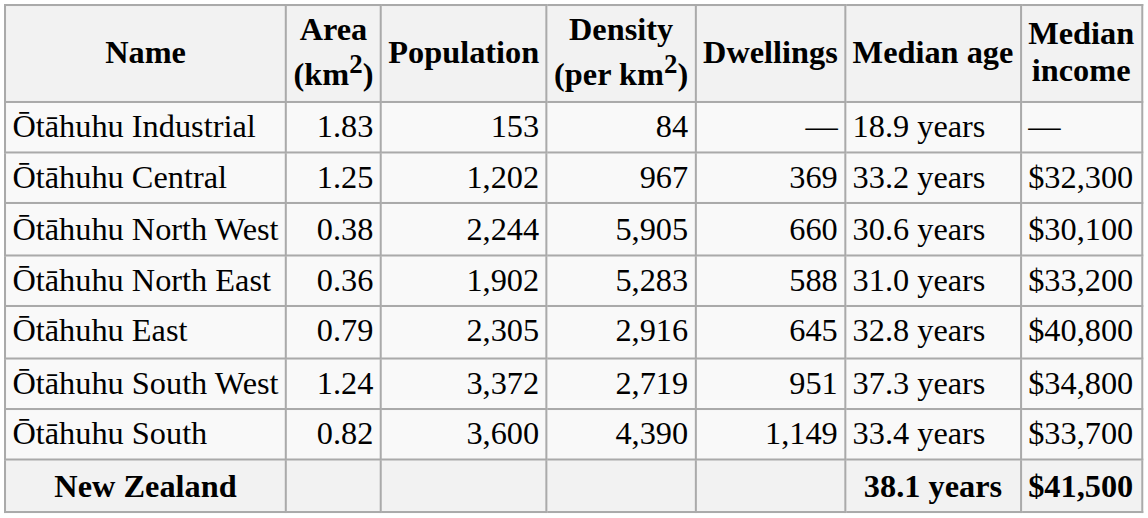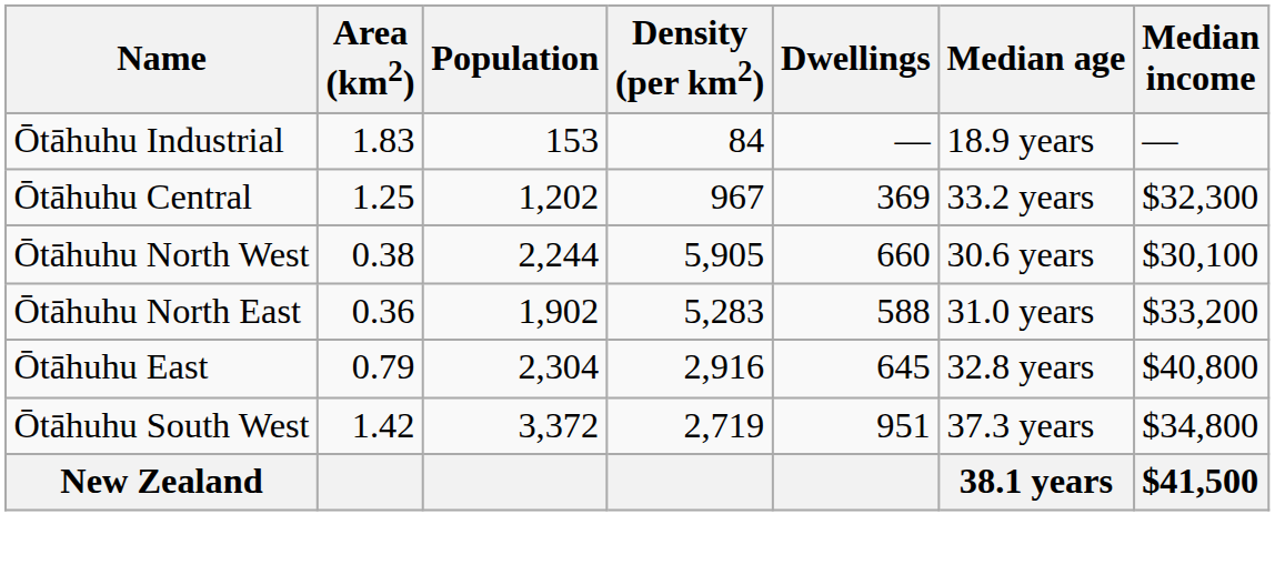 <table class="wikitable">
 <tr>
 <th>Name</th>
 <th>Area<br>(km<sup>2</sup>)</th>
 <th>Population</th>
 <th>Density<br>(per km<sup>2</sup>)</th>
 <th>Dwellings</th>
 <th>Median age</th>
 <th>Median<br>income</th>
 </tr>
 <tr>
 <td>Ōtāhuhu Industrial</td>
 <td style="text-align:right;">1.83</td>
 <td style="text-align:right;">153</td>
 <td style="text-align:right;">84</td>
 <td style="text-align:right;">—</td>
 <td>18.9 years</td>
 <td>—</td>
 </tr>
 <tr>
 <td>Ōtāhuhu Central</td>
 <td style="text-align:right;">1.25</td>
 <td style="text-align:right;">1,202</td>
 <td style="text-align:right;">967</td>
 <td style="text-align:right;">369</td>
 <td>33.2 years</td>
 <td>$32,300</td>
 </tr>
 <tr>
 <td>Ōtāhuhu North West</td>
 <td style="text-align:right;">0.38</td>
 <td style="text-align:right;">2,244</td>
 <td style="text-align:right;">5,905</td>
 <td style="text-align:right;">660</td>
 <td>30.6 years</td>
 <td>$30,100</td>
 </tr>
 <tr>
 <td>Ōtāhuhu North East</td>
 <td style="text-align:right;">0.36</td>
 <td style="text-align:right;">1,902</td>
 <td style="text-align:right;">5,283</td>
 <td style="text-align:right;">588</td>
 <td>31.0 years</td>
 <td>$33,200</td>
 </tr>
 <tr>
 <td>Ōtāhuhu East</td>
 <td style="text-align:right;">0.79</td>
-<td style="text-align:right;">2,305</td>
+<td style="text-align:right;">2,304</td>
 <td style="text-align:right;">2,916</td>
 <td style="text-align:right;">645</td>
 <td>32.8 years</td>
 <td>$40,800</td>
 </tr>
 <tr>
 <td>Ōtāhuhu South West</td>
-<td style="text-align:right;">1.24</td>
+<td style="text-align:right;">1.42</td>
 <td style="text-align:right;">3,372</td>
 <td style="text-align:right;">2,719</td>
 <td style="text-align:right;">951</td>
 <td>37.3 years</td>
 <td>$34,800</td>
-</tr>
-<tr>
-<td>Ōtāhuhu South</td>
-<td style="text-align:right;">0.82</td>
-<td style="text-align:right;">3,600</td>
-<td style="text-align:right;">4,390</td>
-<td style="text-align:right;">1,149</td>
-<td>33.4 years</td>
-<td>$33,700</td>
 </tr>
 <tr>
 <th>New Zealand</th>
 <th></th>
 <th></th>
 <th></th>
 <th></th>
 <th>38.1 years</th>
 <th style="text-align:left;">$41,500</th>
 </tr>
 </table>
